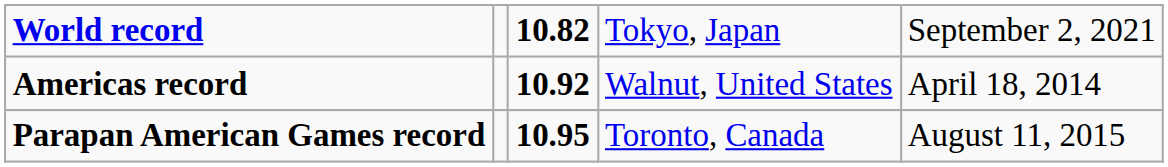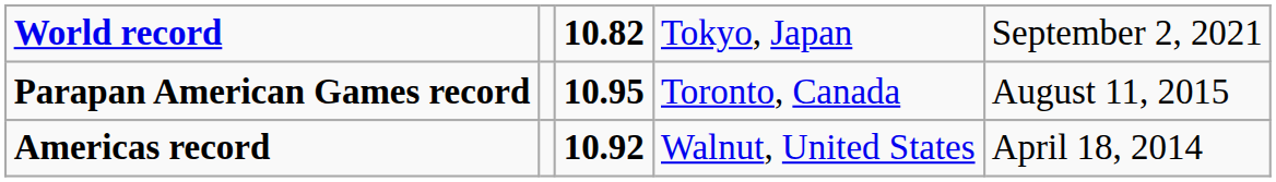 <table class="wikitable">
 <tr>
 <td><strong><a href='#'>World record</a></strong></td>
 <td></td>
 <td><strong>10.82</strong></td>
 <td><a href='#'>Tokyo</a>, <a href='#'>Japan</a></td>
 <td>September 2, 2021</td>
 </tr>
 <tr>
+<td><strong>Parapan American Games record</strong></td>
+<td></td>
+<td><strong>10.95</strong></td>
+<td><a href='#'>Toronto</a>, <a href='#'>Canada</a></td>
+<td>August 11, 2015</td>
+</tr>
+<tr>
 <td><strong>Americas record</strong></td>
 <td></td>
 <td><strong>10.92</strong></td>
 <td><a href='#'>Walnut</a>, <a href='#'>United States</a></td>
 <td>April 18, 2014</td>
 </tr>
-<tr>
-<td><strong>Parapan American Games record</strong></td>
-<td></td>
-<td><strong>10.95</strong></td>
-<td><a href='#'>Toronto</a>, <a href='#'>Canada</a></td>
-<td>August 11, 2015</td>
-</tr>
 </table>
